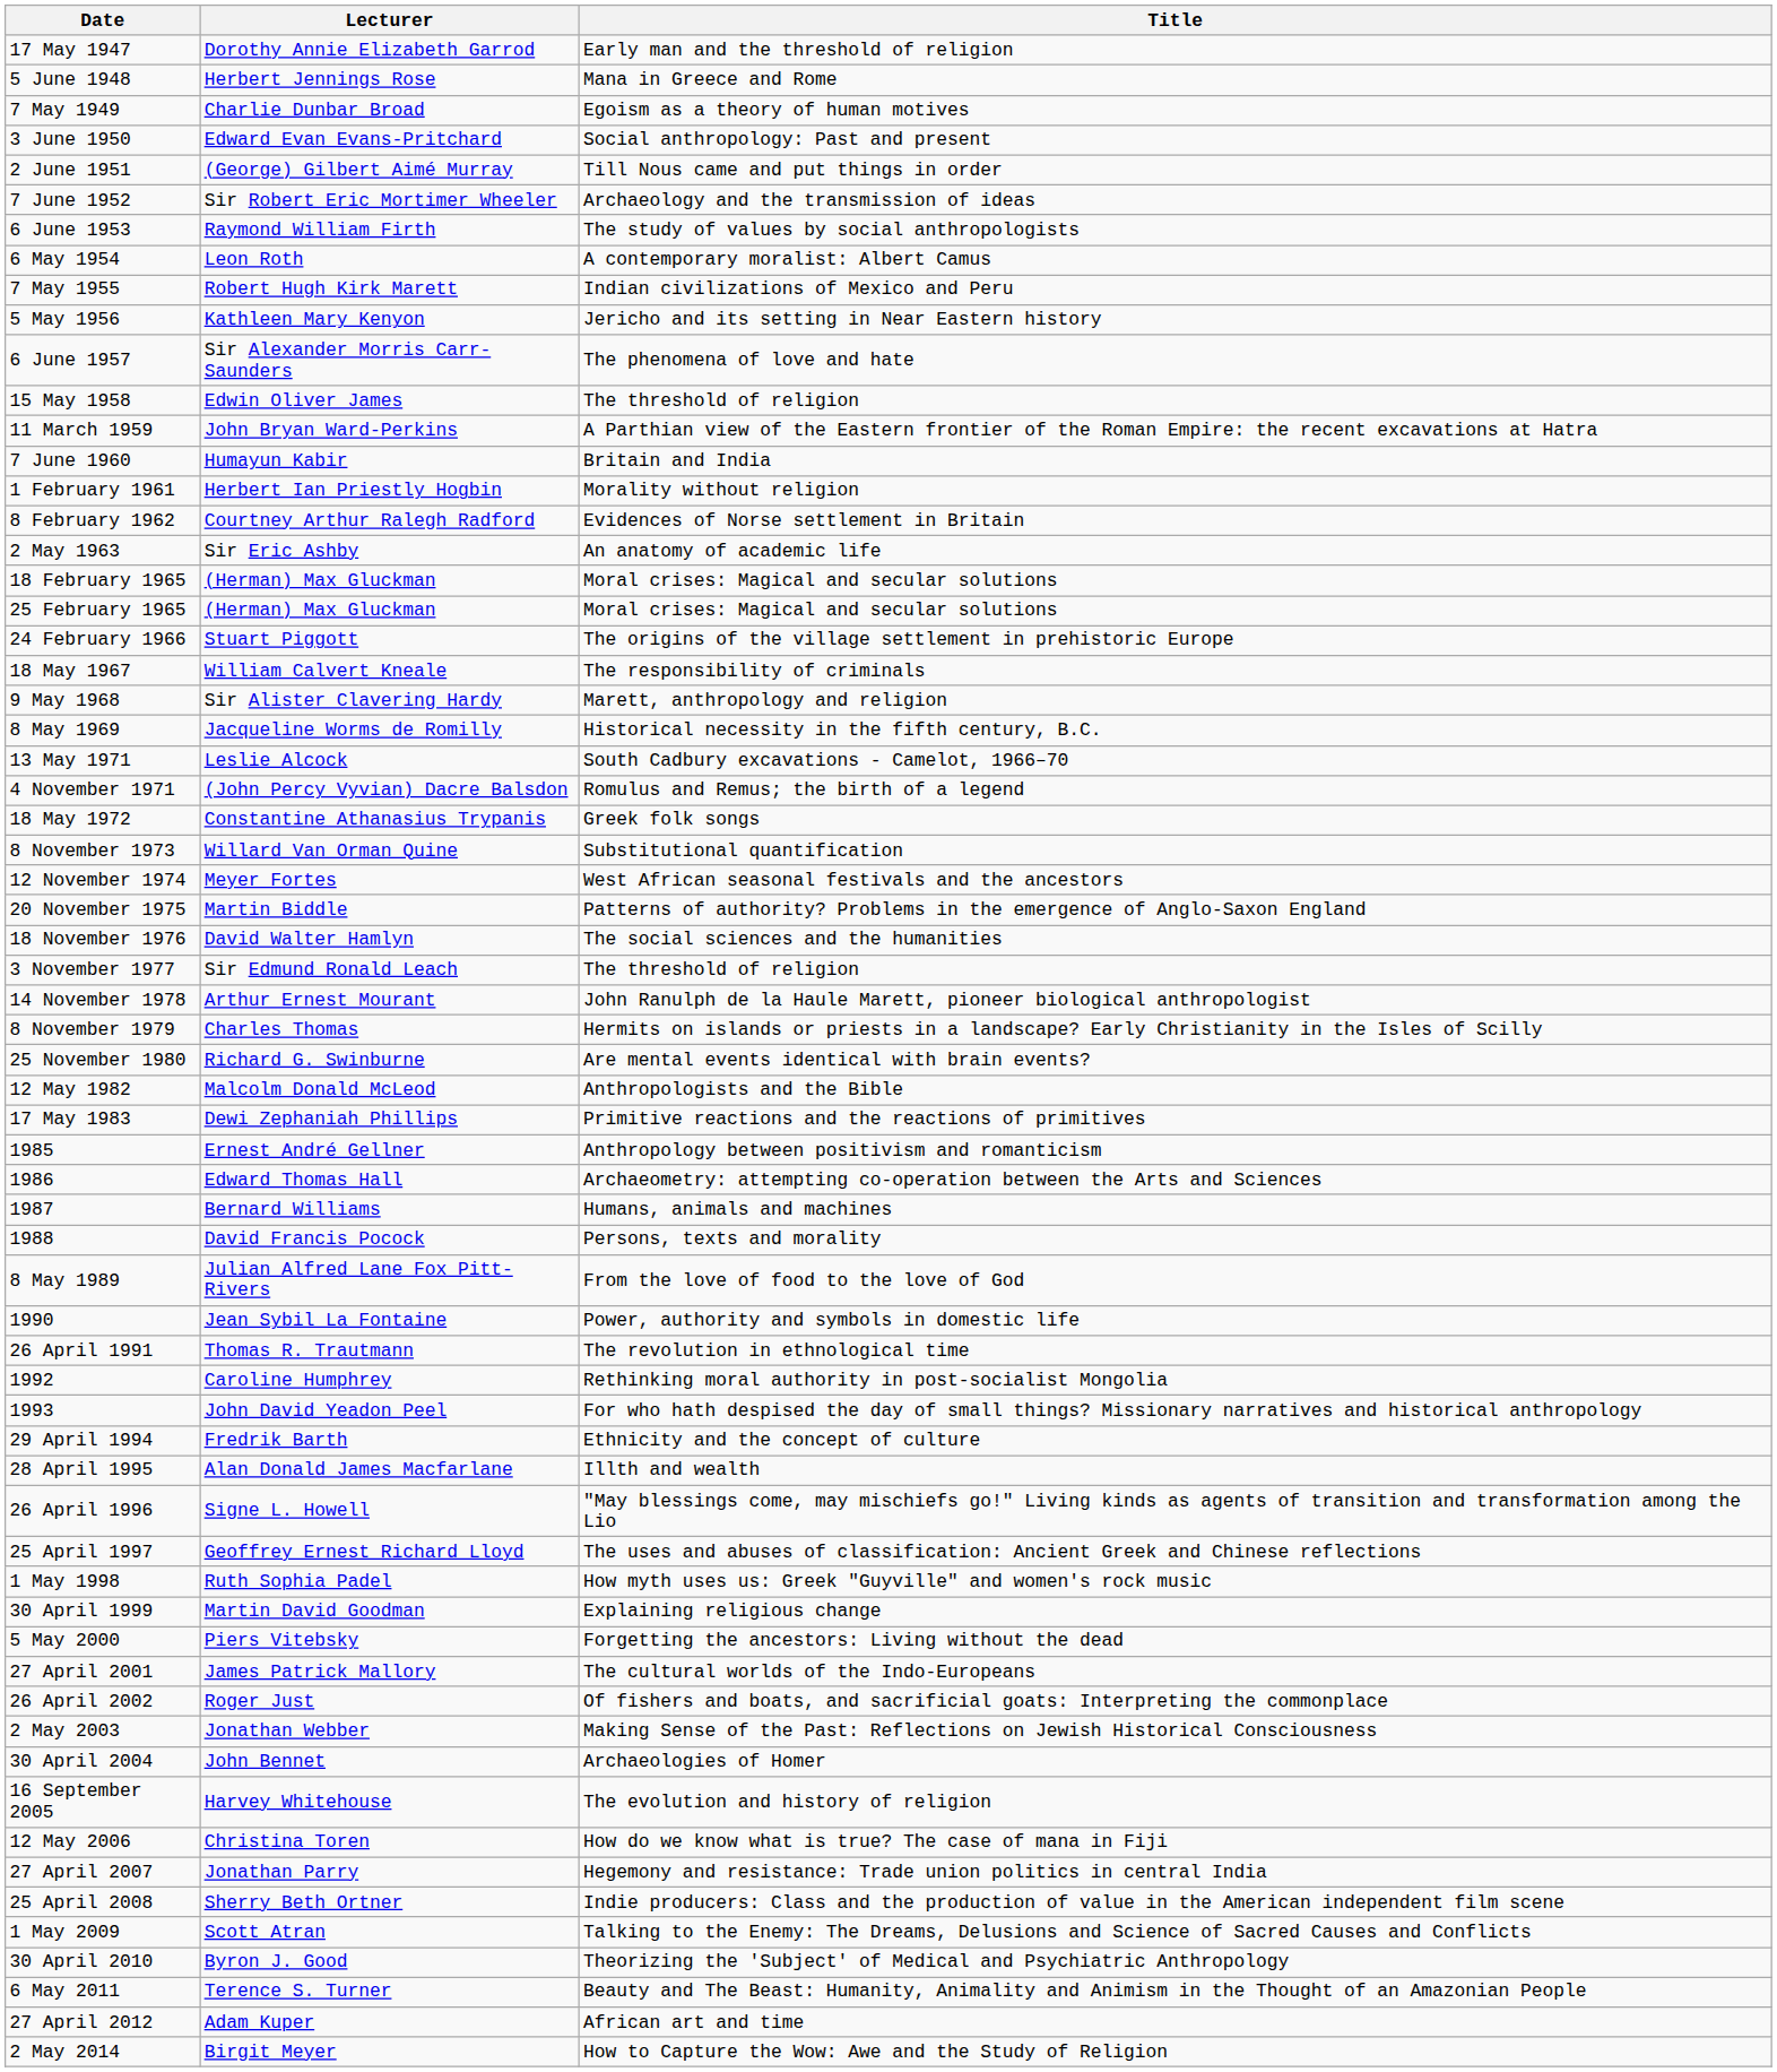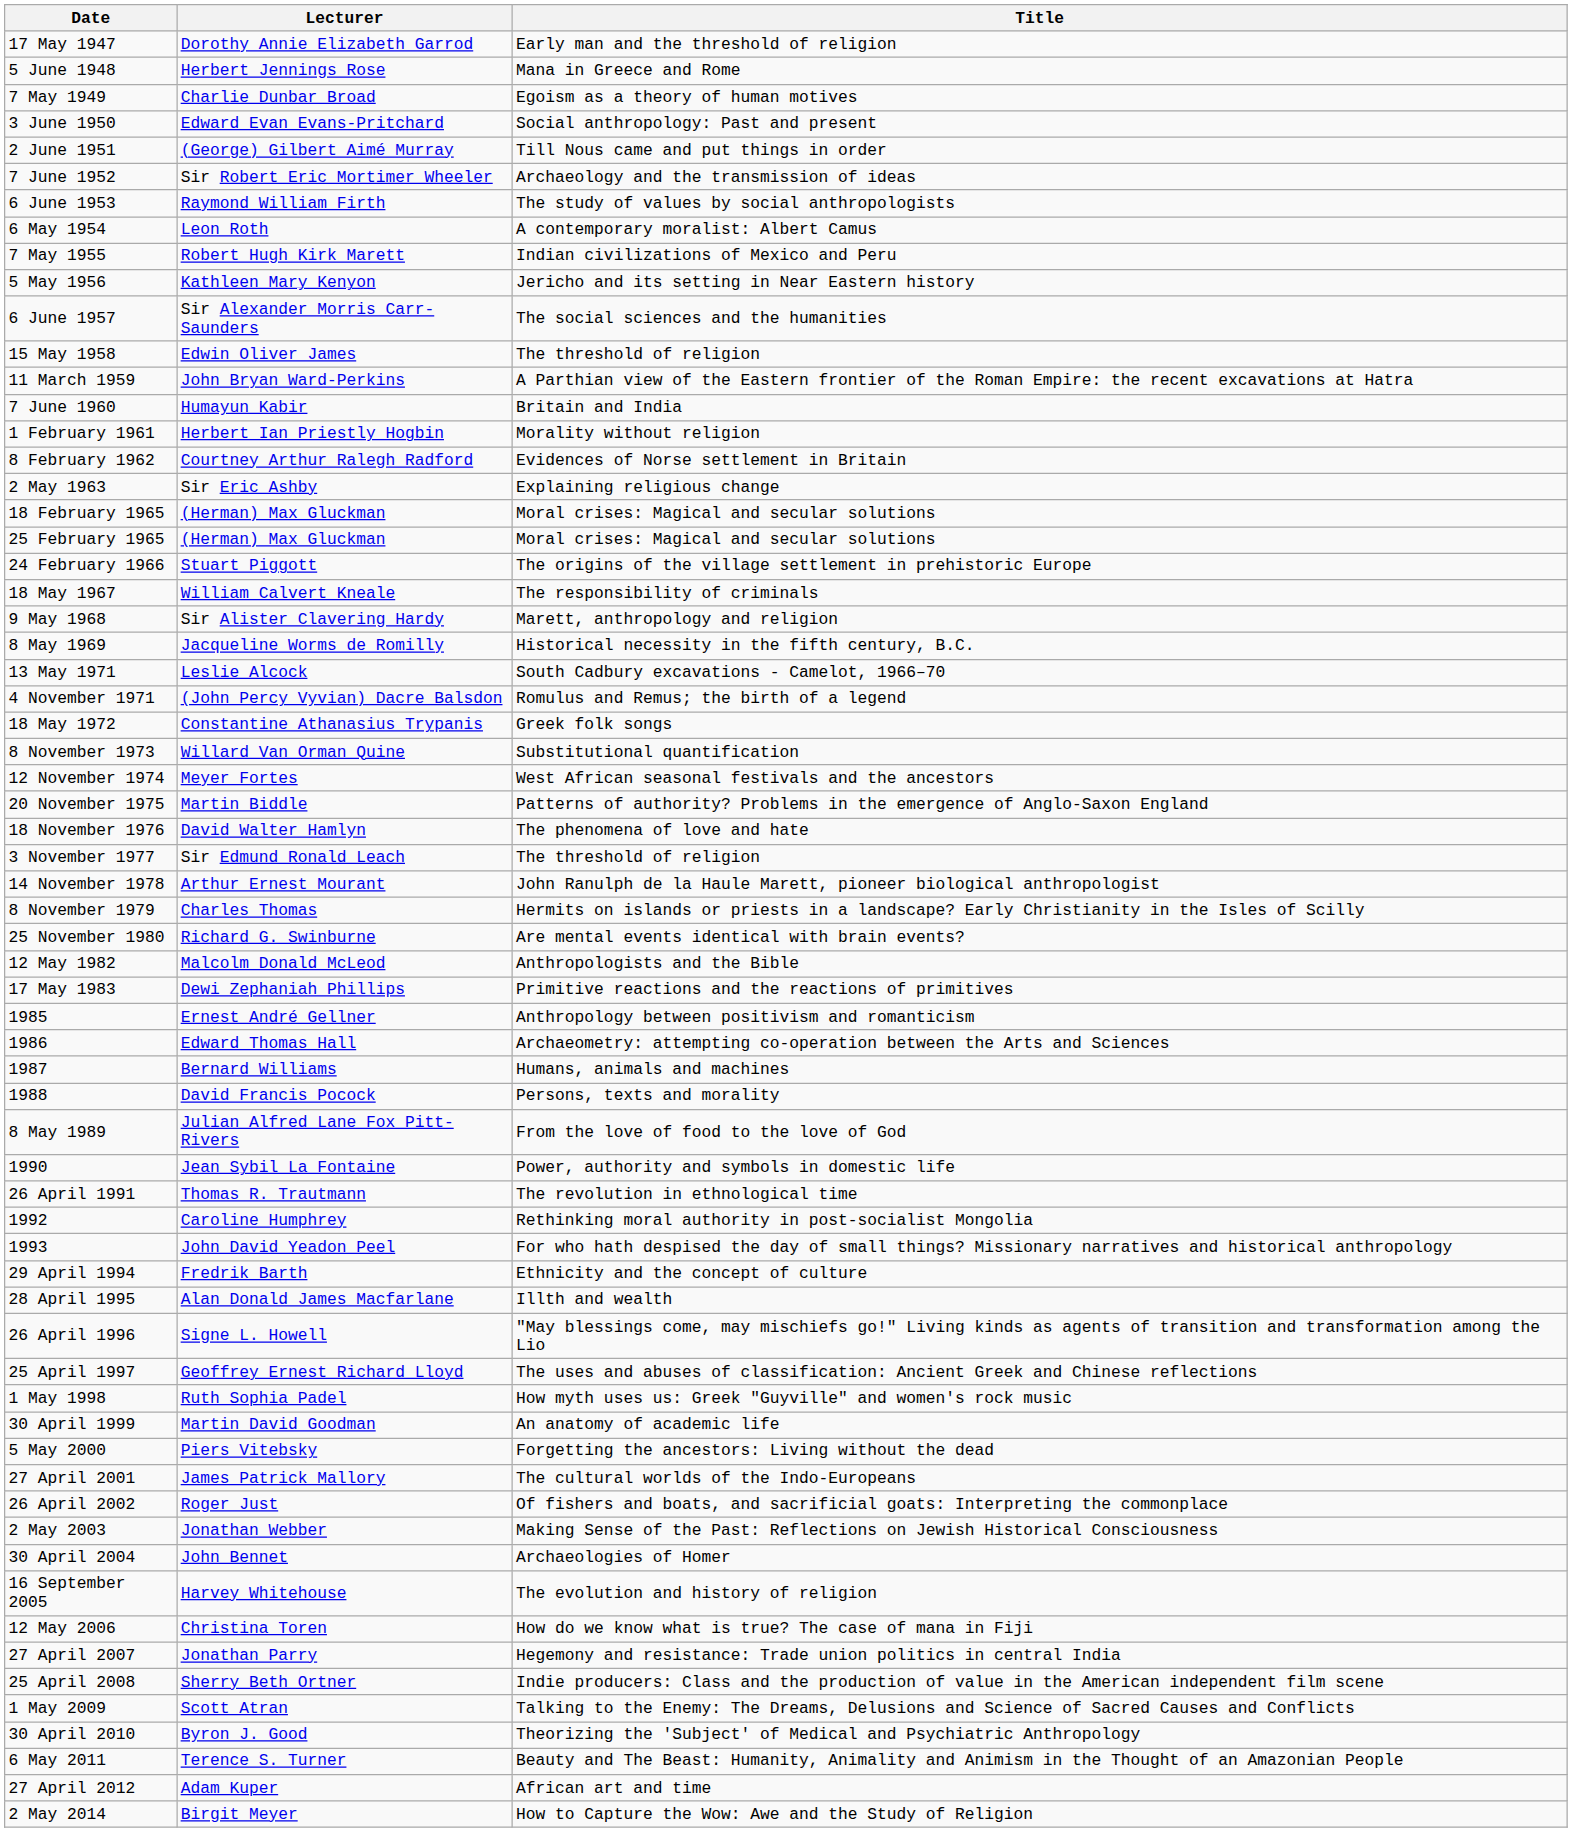 <table class="wikitable">
 <tr>
 <th>Date</th>
 <th>Lecturer</th>
 <th>Title</th>
 </tr>
 <tr>
 <td>17 May 1947</td>
 <td><a href='#'>Dorothy Annie Elizabeth Garrod</a></td>
 <td>Early man and the threshold of religion</td>
 </tr>
 <tr>
 <td>5 June 1948</td>
 <td><a href='#'>Herbert Jennings Rose</a></td>
 <td>Mana in Greece and Rome</td>
 </tr>
 <tr>
 <td>7 May 1949</td>
 <td><a href='#'>Charlie Dunbar Broad</a></td>
 <td>Egoism as a theory of human motives</td>
 </tr>
 <tr>
 <td>3 June 1950</td>
 <td><a href='#'>Edward Evan Evans-Pritchard</a></td>
 <td>Social anthropology: Past and present</td>
 </tr>
 <tr>
 <td>2 June 1951</td>
 <td><a href='#'>(George) Gilbert Aimé Murray</a></td>
 <td>Till Nous came and put things in order</td>
 </tr>
 <tr>
 <td>7 June 1952</td>
 <td>Sir <a href='#'>Robert Eric Mortimer Wheeler</a></td>
 <td>Archaeology and the transmission of ideas</td>
 </tr>
 <tr>
 <td>6 June 1953</td>
 <td><a href='#'>Raymond William Firth</a></td>
 <td>The study of values by social anthropologists</td>
 </tr>
 <tr>
 <td>6 May 1954</td>
 <td><a href='#'>Leon Roth</a></td>
 <td>A contemporary moralist: Albert Camus</td>
 </tr>
 <tr>
 <td>7 May 1955</td>
 <td><a href='#'>Robert Hugh Kirk Marett</a></td>
 <td>Indian civilizations of Mexico and Peru</td>
 </tr>
 <tr>
 <td>5 May 1956</td>
 <td><a href='#'>Kathleen Mary Kenyon</a></td>
 <td>Jericho and its setting in Near Eastern history</td>
 </tr>
 <tr>
 <td>6 June 1957</td>
 <td>Sir <a href='#'>Alexander Morris Carr-Saunders</a></td>
-<td>The phenomena of love and hate</td>
+<td>The social sciences and the humanities</td>
 </tr>
 <tr>
 <td>15 May 1958</td>
 <td><a href='#'>Edwin Oliver James</a></td>
 <td>The threshold of religion</td>
 </tr>
 <tr>
 <td>11 March 1959 </td>
 <td><a href='#'>John Bryan Ward-Perkins</a></td>
 <td>A Parthian view of the Eastern frontier of the Roman Empire: the recent excavations at Hatra</td>
 </tr>
 <tr>
 <td>7 June 1960</td>
 <td><a href='#'>Humayun Kabir</a></td>
 <td>Britain and India</td>
 </tr>
 <tr>
 <td>1 February 1961</td>
 <td><a href='#'>Herbert Ian Priestly Hogbin</a></td>
 <td>Morality without religion</td>
 </tr>
 <tr>
 <td>8 February 1962</td>
 <td><a href='#'>Courtney Arthur Ralegh Radford</a></td>
 <td>Evidences of Norse settlement in Britain</td>
 </tr>
 <tr>
 <td>2 May 1963</td>
 <td>Sir <a href='#'>Eric Ashby</a></td>
-<td>An anatomy of academic life</td>
+<td>Explaining religious change</td>
 </tr>
 <tr>
 <td>18 February 1965</td>
 <td><a href='#'>(Herman) Max Gluckman</a></td>
 <td>Moral crises: Magical and secular solutions </td>
 </tr>
 <tr>
 <td>25 February 1965</td>
 <td><a href='#'>(Herman) Max Gluckman</a></td>
 <td>Moral crises: Magical and secular solutions</td>
 </tr>
 <tr>
 <td>24 February 1966</td>
 <td><a href='#'>Stuart Piggott</a></td>
 <td>The origins of the village settlement in prehistoric Europe</td>
 </tr>
 <tr>
 <td>18 May 1967</td>
 <td><a href='#'>William Calvert Kneale</a></td>
 <td>The responsibility of criminals</td>
 </tr>
 <tr>
 <td>9 May 1968</td>
 <td>Sir <a href='#'>Alister Clavering Hardy</a></td>
 <td>Marett, anthropology and religion</td>
 </tr>
 <tr>
 <td>8 May 1969</td>
 <td><a href='#'>Jacqueline Worms de Romilly</a></td>
 <td>Historical necessity in the fifth century, B.C.</td>
 </tr>
 <tr>
 <td>13 May 1971</td>
 <td><a href='#'>Leslie Alcock</a></td>
 <td>South Cadbury excavations - Camelot, 1966–70</td>
 </tr>
 <tr>
 <td>4 November 1971</td>
 <td><a href='#'>(John Percy Vyvian) Dacre Balsdon</a></td>
 <td>Romulus and Remus; the birth of a legend</td>
 </tr>
 <tr>
 <td>18 May 1972</td>
 <td><a href='#'>Constantine Athanasius Trypanis</a></td>
 <td>Greek folk songs</td>
 </tr>
 <tr>
 <td>8 November 1973</td>
 <td><a href='#'>Willard Van Orman Quine</a></td>
 <td>Substitutional quantification</td>
 </tr>
 <tr>
 <td>12 November 1974</td>
 <td><a href='#'>Meyer Fortes</a></td>
 <td>West African seasonal festivals and the ancestors</td>
 </tr>
 <tr>
 <td>20 November 1975</td>
 <td><a href='#'>Martin Biddle</a></td>
 <td>Patterns of authority? Problems in the emergence of Anglo-Saxon England</td>
 </tr>
 <tr>
 <td>18 November 1976</td>
 <td><a href='#'>David Walter Hamlyn</a></td>
-<td>The social sciences and the humanities</td>
+<td>The phenomena of love and hate</td>
 </tr>
 <tr>
 <td>3 November 1977</td>
 <td>Sir <a href='#'>Edmund Ronald Leach</a></td>
 <td>The threshold of religion</td>
 </tr>
 <tr>
 <td>14 November 1978</td>
 <td><a href='#'>Arthur Ernest Mourant</a></td>
 <td>John Ranulph de la Haule Marett, pioneer biological anthropologist</td>
 </tr>
 <tr>
 <td>8 November 1979</td>
 <td><a href='#'>Charles Thomas</a></td>
 <td>Hermits on islands or priests in a landscape? Early Christianity in the Isles of Scilly</td>
 </tr>
 <tr>
 <td>25 November 1980</td>
 <td><a href='#'>Richard G. Swinburne</a></td>
 <td>Are mental events identical with brain events?</td>
 </tr>
 <tr>
 <td>12 May 1982</td>
 <td><a href='#'>Malcolm Donald McLeod</a></td>
 <td>Anthropologists and the Bible</td>
 </tr>
 <tr>
 <td>17 May 1983</td>
 <td><a href='#'>Dewi Zephaniah Phillips</a></td>
 <td>Primitive reactions and the reactions of primitives</td>
 </tr>
 <tr>
 <td>1985</td>
 <td><a href='#'>Ernest André Gellner</a></td>
 <td>Anthropology between positivism and romanticism</td>
 </tr>
 <tr>
 <td>1986</td>
 <td><a href='#'>Edward Thomas Hall</a></td>
 <td>Archaeometry: attempting co-operation between the Arts and Sciences</td>
 </tr>
 <tr>
 <td>1987</td>
 <td><a href='#'>Bernard Williams</a></td>
 <td>Humans, animals and machines</td>
 </tr>
 <tr>
 <td>1988</td>
 <td><a href='#'>David Francis Pocock</a></td>
 <td>Persons, texts and morality</td>
 </tr>
 <tr>
 <td>8 May 1989</td>
 <td><a href='#'>Julian Alfred Lane Fox Pitt-Rivers</a></td>
 <td>From the love of food to the love of God</td>
 </tr>
 <tr>
 <td>1990</td>
 <td><a href='#'>Jean Sybil La Fontaine</a></td>
 <td>Power, authority and symbols in domestic life</td>
 </tr>
 <tr>
 <td>26 April 1991</td>
 <td><a href='#'>Thomas R. Trautmann</a></td>
 <td>The revolution in ethnological time</td>
 </tr>
 <tr>
 <td>1992</td>
 <td><a href='#'>Caroline Humphrey</a></td>
 <td>Rethinking moral authority in post-socialist Mongolia</td>
 </tr>
 <tr>
 <td>1993</td>
 <td><a href='#'>John David Yeadon Peel</a></td>
 <td>For who hath despised the day of small things? Missionary narratives and historical anthropology</td>
 </tr>
 <tr>
 <td>29 April 1994</td>
 <td><a href='#'>Fredrik Barth</a></td>
 <td>Ethnicity and the concept of culture</td>
 </tr>
 <tr>
 <td>28 April 1995</td>
 <td><a href='#'>Alan Donald James Macfarlane</a></td>
 <td>Illth and wealth</td>
 </tr>
 <tr>
 <td>26 April 1996</td>
 <td><a href='#'>Signe L. Howell</a></td>
 <td>"May blessings come, may mischiefs go!" Living kinds as agents of transition and transformation among the Lio</td>
 </tr>
 <tr>
 <td>25 April 1997</td>
 <td><a href='#'>Geoffrey Ernest Richard Lloyd</a></td>
 <td>The uses and abuses of classification: Ancient Greek and Chinese reflections</td>
 </tr>
 <tr>
 <td>1 May 1998</td>
 <td><a href='#'>Ruth Sophia Padel</a></td>
 <td>How myth uses us: Greek "Guyville" and women's rock music</td>
 </tr>
 <tr>
 <td>30 April 1999</td>
 <td><a href='#'>Martin David Goodman</a></td>
-<td>Explaining religious change</td>
+<td>An anatomy of academic life</td>
 </tr>
 <tr>
 <td>5 May 2000</td>
 <td><a href='#'>Piers Vitebsky</a></td>
 <td>Forgetting the ancestors: Living without the dead</td>
 </tr>
 <tr>
 <td>27 April 2001</td>
 <td><a href='#'>James Patrick Mallory</a></td>
 <td>The cultural worlds of the Indo-Europeans</td>
 </tr>
 <tr>
 <td>26 April 2002</td>
 <td><a href='#'>Roger Just</a></td>
 <td>Of fishers and boats, and sacrificial goats: Interpreting the commonplace</td>
 </tr>
 <tr>
 <td>2 May 2003</td>
 <td><a href='#'>Jonathan Webber</a></td>
 <td>Making Sense of the Past: Reflections on Jewish Historical Consciousness</td>
 </tr>
 <tr>
 <td>30 April 2004</td>
 <td><a href='#'>John Bennet</a></td>
 <td>Archaeologies of Homer</td>
 </tr>
 <tr>
 <td>16 September 2005</td>
 <td><a href='#'>Harvey Whitehouse</a></td>
 <td>The evolution and history of religion</td>
 </tr>
 <tr>
 <td>12 May 2006</td>
 <td><a href='#'>Christina Toren</a></td>
 <td>How do we know what is true? The case of mana in Fiji</td>
 </tr>
 <tr>
 <td>27 April 2007</td>
 <td><a href='#'>Jonathan Parry</a></td>
 <td>Hegemony and resistance: Trade union politics in central India</td>
 </tr>
 <tr>
 <td>25 April 2008</td>
 <td><a href='#'>Sherry Beth Ortner</a></td>
 <td>Indie producers: Class and the production of value in the American independent film scene</td>
 </tr>
 <tr>
 <td>1 May  2009</td>
 <td><a href='#'>Scott Atran</a></td>
 <td>Talking to the Enemy: The Dreams, Delusions and Science of Sacred Causes and Conflicts</td>
 </tr>
 <tr>
 <td>30 April 2010</td>
 <td><a href='#'>Byron J. Good</a></td>
 <td>Theorizing the 'Subject' of Medical and Psychiatric Anthropology</td>
 </tr>
 <tr>
 <td>6 May 2011</td>
 <td><a href='#'>Terence S. Turner</a></td>
 <td>Beauty and The Beast: Humanity, Animality and Animism in the Thought of an Amazonian People</td>
 </tr>
 <tr>
 <td>27 April 2012</td>
 <td><a href='#'>Adam Kuper</a></td>
 <td>African art and time</td>
 </tr>
 <tr>
 <td>2 May 2014</td>
 <td><a href='#'>Birgit Meyer</a></td>
 <td>How to Capture the Wow: Awe and the Study of Religion</td>
 </tr>
 </table>
